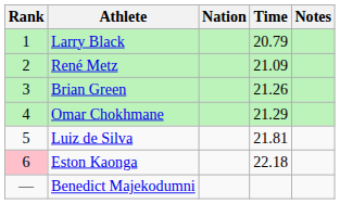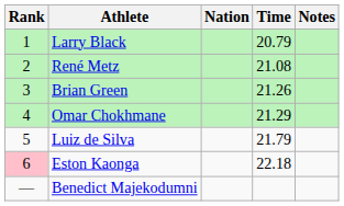 <table class="wikitable sortable" style="text-align:center">
 <tr>
 <th>Rank</th>
 <th>Athlete</th>
 <th>Nation</th>
 <th>Time</th>
 <th>Notes</th>
 </tr>
 <tr bgcolor=bbf3bb>
 <td>1</td>
 <td align=left><a href='#'>Larry Black</a></td>
 <td align=left></td>
 <td>20.79</td>
 <td></td>
 </tr>
 <tr bgcolor=bbf3bb>
 <td>2</td>
 <td align=left><a href='#'>René Metz</a></td>
 <td align=left></td>
-<td>21.09</td>
+<td>21.08</td>
 <td></td>
 </tr>
 <tr bgcolor=bbf3bb>
 <td>3</td>
 <td align=left><a href='#'>Brian Green</a></td>
 <td align=left></td>
 <td>21.26</td>
 <td></td>
 </tr>
 <tr bgcolor=bbf3bb>
 <td>4</td>
 <td align=left><a href='#'>Omar Chokhmane</a></td>
 <td align=left></td>
 <td>21.29</td>
 <td></td>
 </tr>
 <tr>
 <td>5</td>
 <td align=left><a href='#'>Luiz de Silva</a></td>
 <td align=left></td>
-<td>21.81</td>
+<td>21.79</td>
 <td></td>
 </tr>
 <tr>
 <td style="background: pink;">6</td>
 <td align=left><a href='#'>Eston Kaonga</a></td>
 <td align=left></td>
 <td>22.18</td>
 <td></td>
 </tr>
 <tr>
 <td data-sort-value=7>—</td>
 <td align=left><a href='#'>Benedict Majekodumni</a></td>
 <td align=left></td>
 <td data-sort-value=99.99></td>
 <td></td>
 </tr>
 </table>
